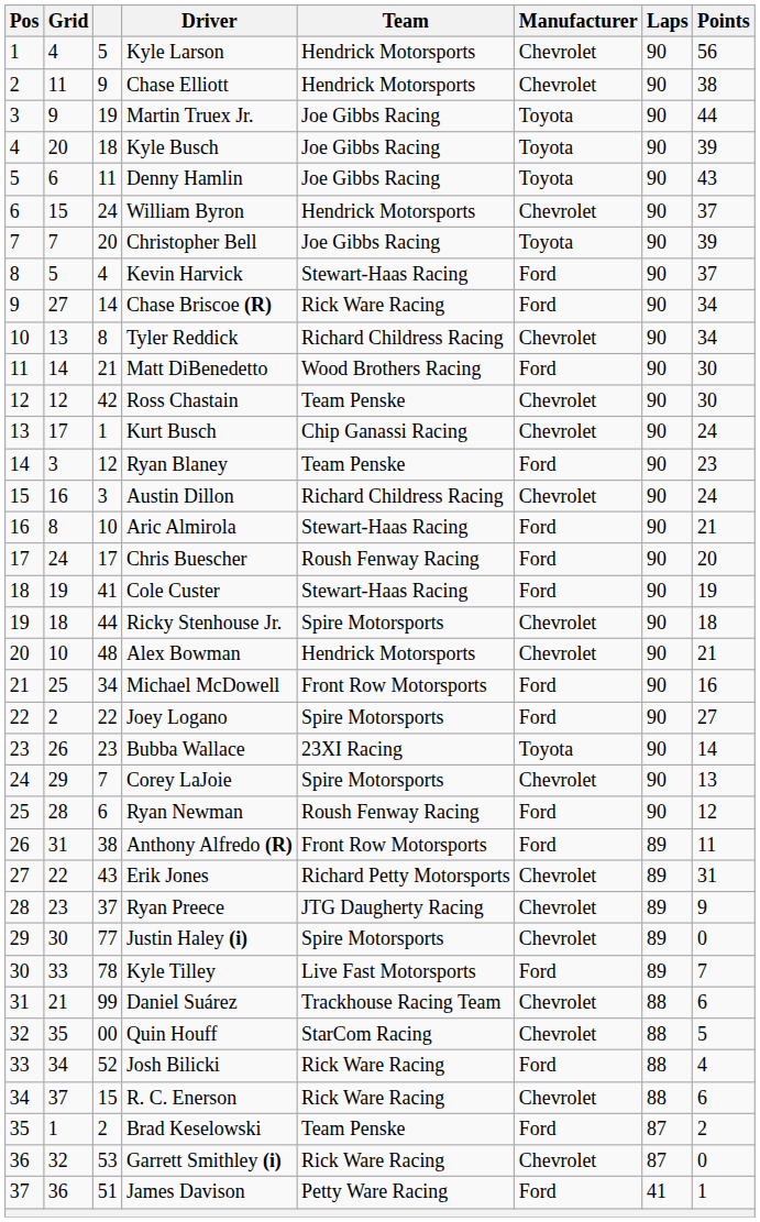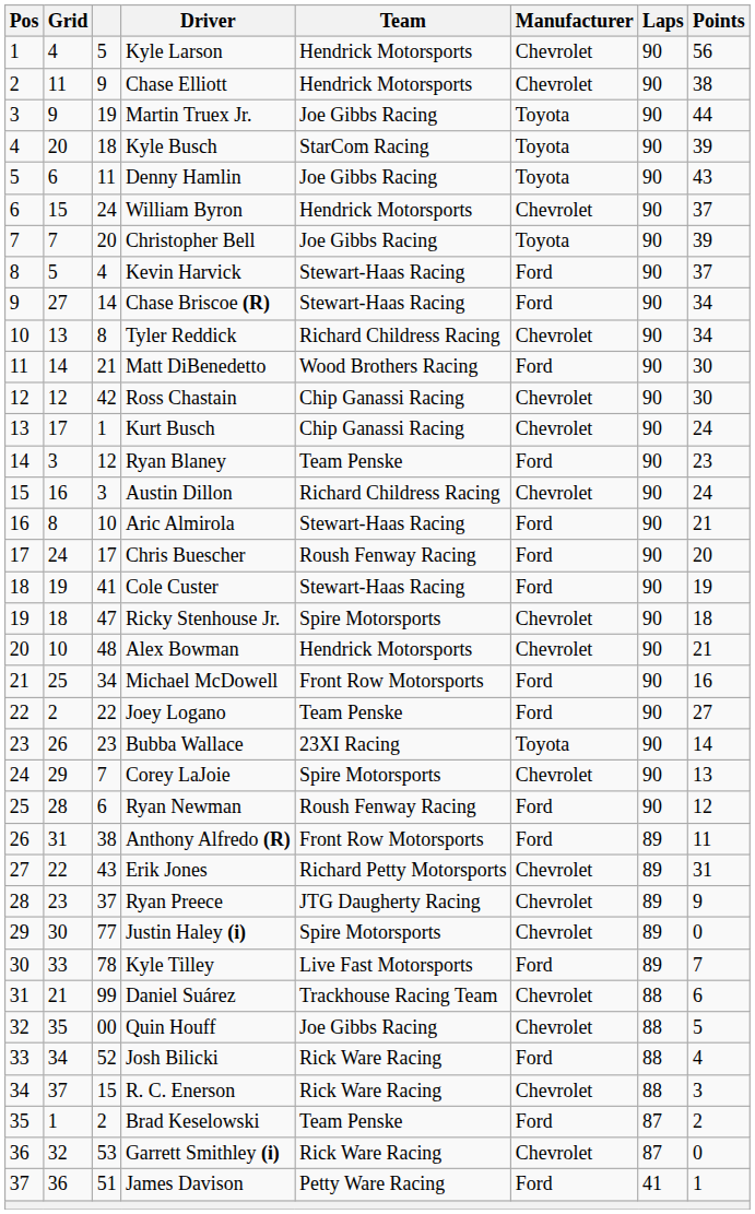 <table class="wikitable" style="font-size:98%">
 <tr>
 <th>Pos</th>
 <th>Grid</th>
 <th></th>
 <th>Driver</th>
 <th>Team</th>
 <th>Manufacturer</th>
 <th>Laps</th>
 <th>Points</th>
 </tr>
 <tr>
 <td>1</td>
 <td>4</td>
 <td>5</td>
 <td>Kyle Larson</td>
 <td>Hendrick Motorsports</td>
 <td>Chevrolet</td>
 <td>90</td>
 <td>56</td>
 </tr>
 <tr>
 <td>2</td>
 <td>11</td>
 <td>9</td>
 <td>Chase Elliott</td>
 <td>Hendrick Motorsports</td>
 <td>Chevrolet</td>
 <td>90</td>
 <td>38</td>
 </tr>
 <tr>
 <td>3</td>
 <td>9</td>
 <td>19</td>
 <td>Martin Truex Jr.</td>
 <td>Joe Gibbs Racing</td>
 <td>Toyota</td>
 <td>90</td>
 <td>44</td>
 </tr>
 <tr>
 <td>4</td>
 <td>20</td>
 <td>18</td>
 <td>Kyle Busch</td>
-<td>Joe Gibbs Racing</td>
+<td>StarCom Racing</td>
 <td>Toyota</td>
 <td>90</td>
 <td>39</td>
 </tr>
 <tr>
 <td>5</td>
 <td>6</td>
 <td>11</td>
 <td>Denny Hamlin</td>
 <td>Joe Gibbs Racing</td>
 <td>Toyota</td>
 <td>90</td>
 <td>43</td>
 </tr>
 <tr>
 <td>6</td>
 <td>15</td>
 <td>24</td>
 <td>William Byron</td>
 <td>Hendrick Motorsports</td>
 <td>Chevrolet</td>
 <td>90</td>
 <td>37</td>
 </tr>
 <tr>
 <td>7</td>
 <td>7</td>
 <td>20</td>
 <td>Christopher Bell</td>
 <td>Joe Gibbs Racing</td>
 <td>Toyota</td>
 <td>90</td>
 <td>39</td>
 </tr>
 <tr>
 <td>8</td>
 <td>5</td>
 <td>4</td>
 <td>Kevin Harvick</td>
 <td>Stewart-Haas Racing</td>
 <td>Ford</td>
 <td>90</td>
 <td>37</td>
 </tr>
 <tr>
 <td>9</td>
 <td>27</td>
 <td>14</td>
 <td>Chase Briscoe <strong>(R)</strong></td>
-<td>Rick Ware Racing</td>
+<td>Stewart-Haas Racing</td>
 <td>Ford</td>
 <td>90</td>
 <td>34</td>
 </tr>
 <tr>
 <td>10</td>
 <td>13</td>
 <td>8</td>
 <td>Tyler Reddick</td>
 <td>Richard Childress Racing</td>
 <td>Chevrolet</td>
 <td>90</td>
 <td>34</td>
 </tr>
 <tr>
 <td>11</td>
 <td>14</td>
 <td>21</td>
 <td>Matt DiBenedetto</td>
 <td>Wood Brothers Racing</td>
 <td>Ford</td>
 <td>90</td>
 <td>30</td>
 </tr>
 <tr>
 <td>12</td>
 <td>12</td>
 <td>42</td>
 <td>Ross Chastain</td>
-<td>Team Penske</td>
+<td>Chip Ganassi Racing</td>
 <td>Chevrolet</td>
 <td>90</td>
 <td>30</td>
 </tr>
 <tr>
 <td>13</td>
 <td>17</td>
 <td>1</td>
 <td>Kurt Busch</td>
 <td>Chip Ganassi Racing</td>
 <td>Chevrolet</td>
 <td>90</td>
 <td>24</td>
 </tr>
 <tr>
 <td>14</td>
 <td>3</td>
 <td>12</td>
 <td>Ryan Blaney</td>
 <td>Team Penske</td>
 <td>Ford</td>
 <td>90</td>
 <td>23</td>
 </tr>
 <tr>
 <td>15</td>
 <td>16</td>
 <td>3</td>
 <td>Austin Dillon</td>
 <td>Richard Childress Racing</td>
 <td>Chevrolet</td>
 <td>90</td>
 <td>24</td>
 </tr>
 <tr>
 <td>16</td>
 <td>8</td>
 <td>10</td>
 <td>Aric Almirola</td>
 <td>Stewart-Haas Racing</td>
 <td>Ford</td>
 <td>90</td>
 <td>21</td>
 </tr>
 <tr>
 <td>17</td>
 <td>24</td>
 <td>17</td>
 <td>Chris Buescher</td>
 <td>Roush Fenway Racing</td>
 <td>Ford</td>
 <td>90</td>
 <td>20</td>
 </tr>
 <tr>
 <td>18</td>
 <td>19</td>
 <td>41</td>
 <td>Cole Custer</td>
 <td>Stewart-Haas Racing</td>
 <td>Ford</td>
 <td>90</td>
 <td>19</td>
 </tr>
 <tr>
 <td>19</td>
 <td>18</td>
-<td>44</td>
+<td>47</td>
 <td>Ricky Stenhouse Jr.</td>
 <td>Spire Motorsports</td>
 <td>Chevrolet</td>
 <td>90</td>
 <td>18</td>
 </tr>
 <tr>
 <td>20</td>
 <td>10</td>
 <td>48</td>
 <td>Alex Bowman</td>
 <td>Hendrick Motorsports</td>
 <td>Chevrolet</td>
 <td>90</td>
 <td>21</td>
 </tr>
 <tr>
 <td>21</td>
 <td>25</td>
 <td>34</td>
 <td>Michael McDowell</td>
 <td>Front Row Motorsports</td>
 <td>Ford</td>
 <td>90</td>
 <td>16</td>
 </tr>
 <tr>
 <td>22</td>
 <td>2</td>
 <td>22</td>
 <td>Joey Logano</td>
-<td>Spire Motorsports</td>
+<td>Team Penske</td>
 <td>Ford</td>
 <td>90</td>
 <td>27</td>
 </tr>
 <tr>
 <td>23</td>
 <td>26</td>
 <td>23</td>
 <td>Bubba Wallace</td>
 <td>23XI Racing</td>
 <td>Toyota</td>
 <td>90</td>
 <td>14</td>
 </tr>
 <tr>
 <td>24</td>
 <td>29</td>
 <td>7</td>
 <td>Corey LaJoie</td>
 <td>Spire Motorsports</td>
 <td>Chevrolet</td>
 <td>90</td>
 <td>13</td>
 </tr>
 <tr>
 <td>25</td>
 <td>28</td>
 <td>6</td>
 <td>Ryan Newman</td>
 <td>Roush Fenway Racing</td>
 <td>Ford</td>
 <td>90</td>
 <td>12</td>
 </tr>
 <tr>
 <td>26</td>
 <td>31</td>
 <td>38</td>
 <td>Anthony Alfredo <strong>(R)</strong></td>
 <td>Front Row Motorsports</td>
 <td>Ford</td>
 <td>89</td>
 <td>11</td>
 </tr>
 <tr>
 <td>27</td>
 <td>22</td>
 <td>43</td>
 <td>Erik Jones</td>
 <td>Richard Petty Motorsports</td>
 <td>Chevrolet</td>
 <td>89</td>
 <td>31</td>
 </tr>
 <tr>
 <td>28</td>
 <td>23</td>
 <td>37</td>
 <td>Ryan Preece</td>
 <td>JTG Daugherty Racing</td>
 <td>Chevrolet</td>
 <td>89</td>
 <td>9</td>
 </tr>
 <tr>
 <td>29</td>
 <td>30</td>
 <td>77</td>
 <td>Justin Haley <strong>(i)</strong></td>
 <td>Spire Motorsports</td>
 <td>Chevrolet</td>
 <td>89</td>
 <td>0</td>
 </tr>
 <tr>
 <td>30</td>
 <td>33</td>
 <td>78</td>
 <td>Kyle Tilley</td>
 <td>Live Fast Motorsports</td>
 <td>Ford</td>
 <td>89</td>
 <td>7</td>
 </tr>
 <tr>
 <td>31</td>
 <td>21</td>
 <td>99</td>
 <td>Daniel Suárez</td>
 <td>Trackhouse Racing Team</td>
 <td>Chevrolet</td>
 <td>88</td>
 <td>6</td>
 </tr>
 <tr>
 <td>32</td>
 <td>35</td>
 <td>00</td>
 <td>Quin Houff</td>
-<td>StarCom Racing</td>
+<td>Joe Gibbs Racing</td>
 <td>Chevrolet</td>
 <td>88</td>
 <td>5</td>
 </tr>
 <tr>
 <td>33</td>
 <td>34</td>
 <td>52</td>
 <td>Josh Bilicki</td>
 <td>Rick Ware Racing</td>
 <td>Ford</td>
 <td>88</td>
 <td>4</td>
 </tr>
 <tr>
 <td>34</td>
 <td>37</td>
 <td>15</td>
 <td>R. C. Enerson</td>
 <td>Rick Ware Racing</td>
 <td>Chevrolet</td>
 <td>88</td>
-<td>6</td>
+<td>3</td>
 </tr>
 <tr>
 <td>35</td>
 <td>1</td>
 <td>2</td>
 <td>Brad Keselowski</td>
 <td>Team Penske</td>
 <td>Ford</td>
 <td>87</td>
 <td>2</td>
 </tr>
 <tr>
 <td>36</td>
 <td>32</td>
 <td>53</td>
 <td>Garrett Smithley <strong>(i)</strong></td>
 <td>Rick Ware Racing</td>
 <td>Chevrolet</td>
 <td>87</td>
 <td>0</td>
 </tr>
 <tr>
 <td>37</td>
 <td>36</td>
 <td>51</td>
 <td>James Davison</td>
 <td>Petty Ware Racing</td>
 <td>Ford</td>
 <td>41</td>
 <td>1</td>
 </tr>
 <tr>
 <th colspan="8"></th>
 </tr>
 </table>
